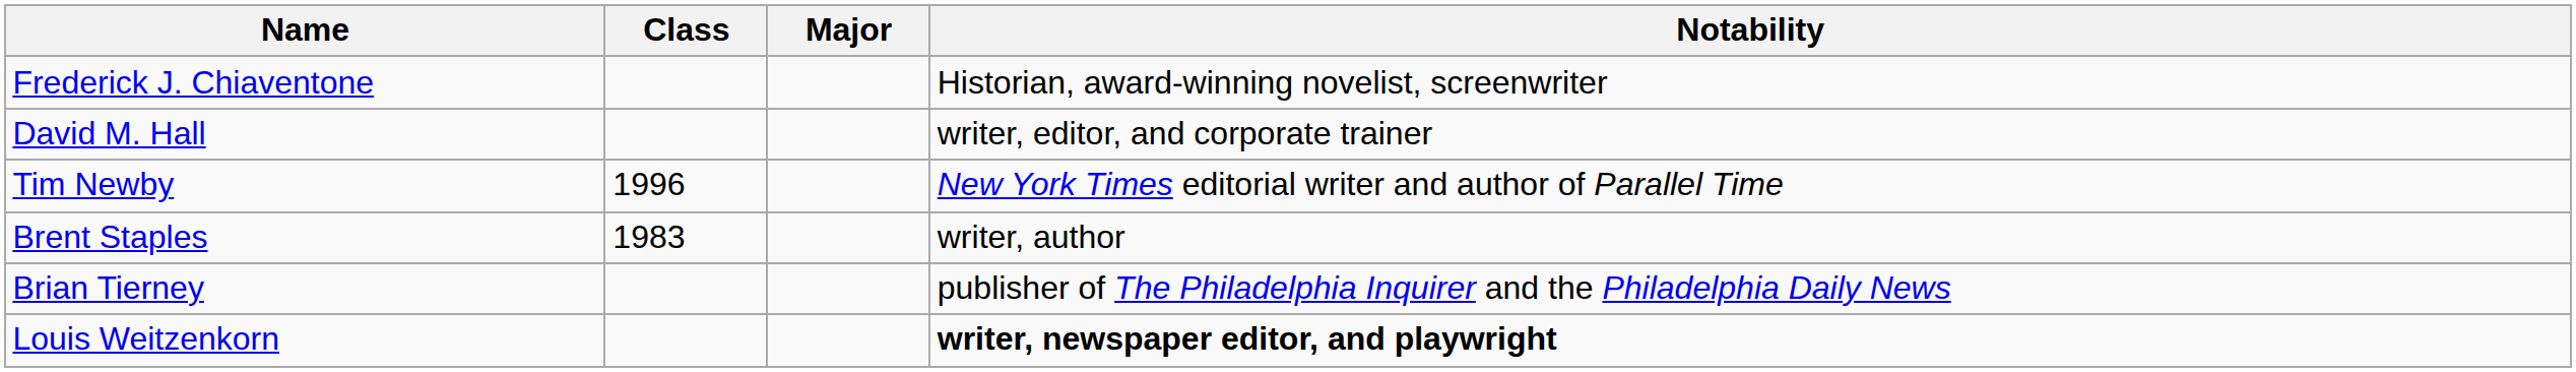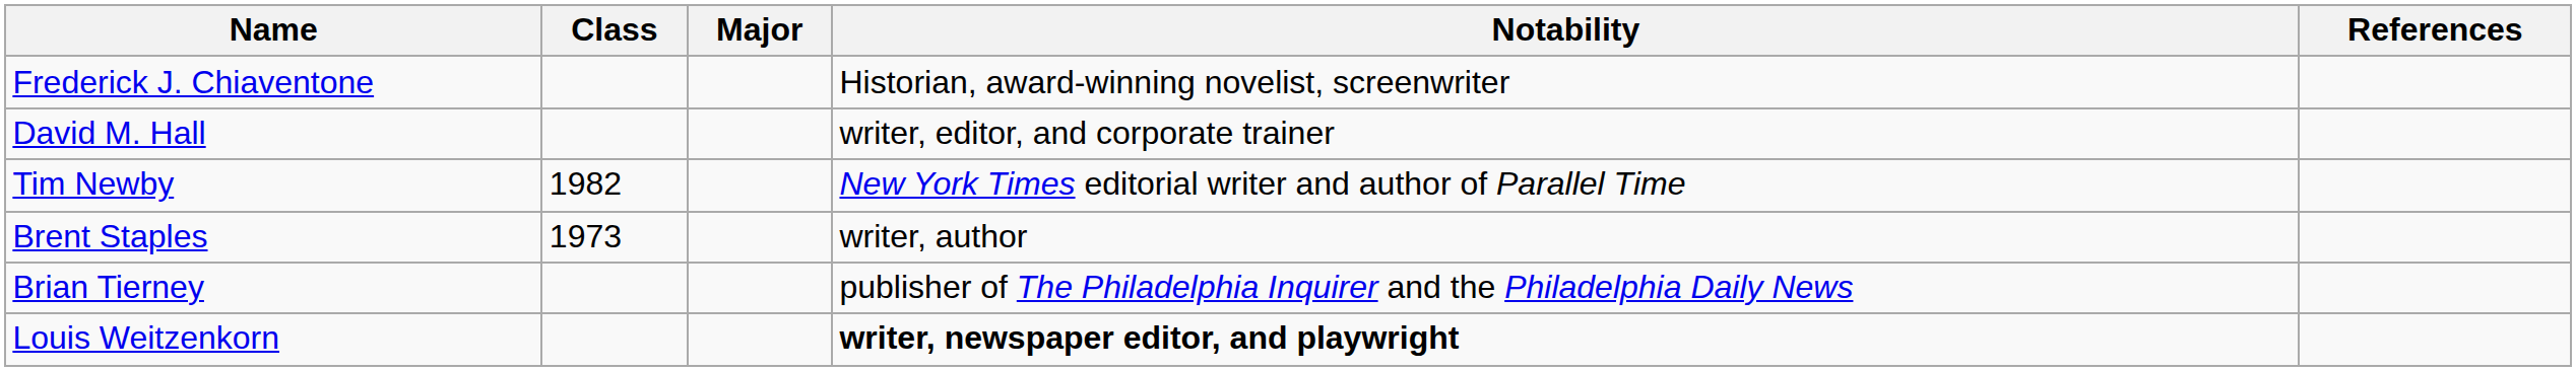 <table class="wikitable sortable" style="width:100%;">
 <tr>
 <th>Name</th>
 <th>Class</th>
 <th>Major</th>
 <th>Notability</th>
+<th>References</th>
 </tr>
 <tr>
 <td><a href='#'>Frederick J. Chiaventone</a></td>
 <td></td>
 <td></td>
 <td>Historian, award-winning novelist, screenwriter</td>
+<td></td>
 </tr>
 <tr>
 <td><a href='#'>David M. Hall</a></td>
 <td></td>
 <td></td>
 <td>writer, editor, and corporate trainer</td>
+<td></td>
 </tr>
 <tr>
 <td><a href='#'>Tim Newby</a></td>
-<td>1996</td>
+<td>1982</td>
 <td></td>
 <td><em><a href='#'>New York Times</a></em> editorial writer and author of <em>Parallel Time</em></td>
+<td></td>
 </tr>
 <tr>
 <td><a href='#'>Brent Staples</a></td>
-<td>1983</td>
+<td>1973</td>
 <td></td>
 <td>writer, author</td>
+<td></td>
 </tr>
 <tr>
 <td><a href='#'>Brian Tierney</a></td>
 <td></td>
 <td></td>
 <td>publisher of <em><a href='#'>The Philadelphia Inquirer</a></em> and the <em><a href='#'>Philadelphia Daily News</a></em></td>
+<td></td>
 </tr>
 <tr>
 <td><a href='#'>Louis Weitzenkorn</a></td>
 <td></td>
 <td></td>
 <td><strong>writer, newspaper editor, and playwright</strong></td>
+<td></td>
 </tr>
 </table>
